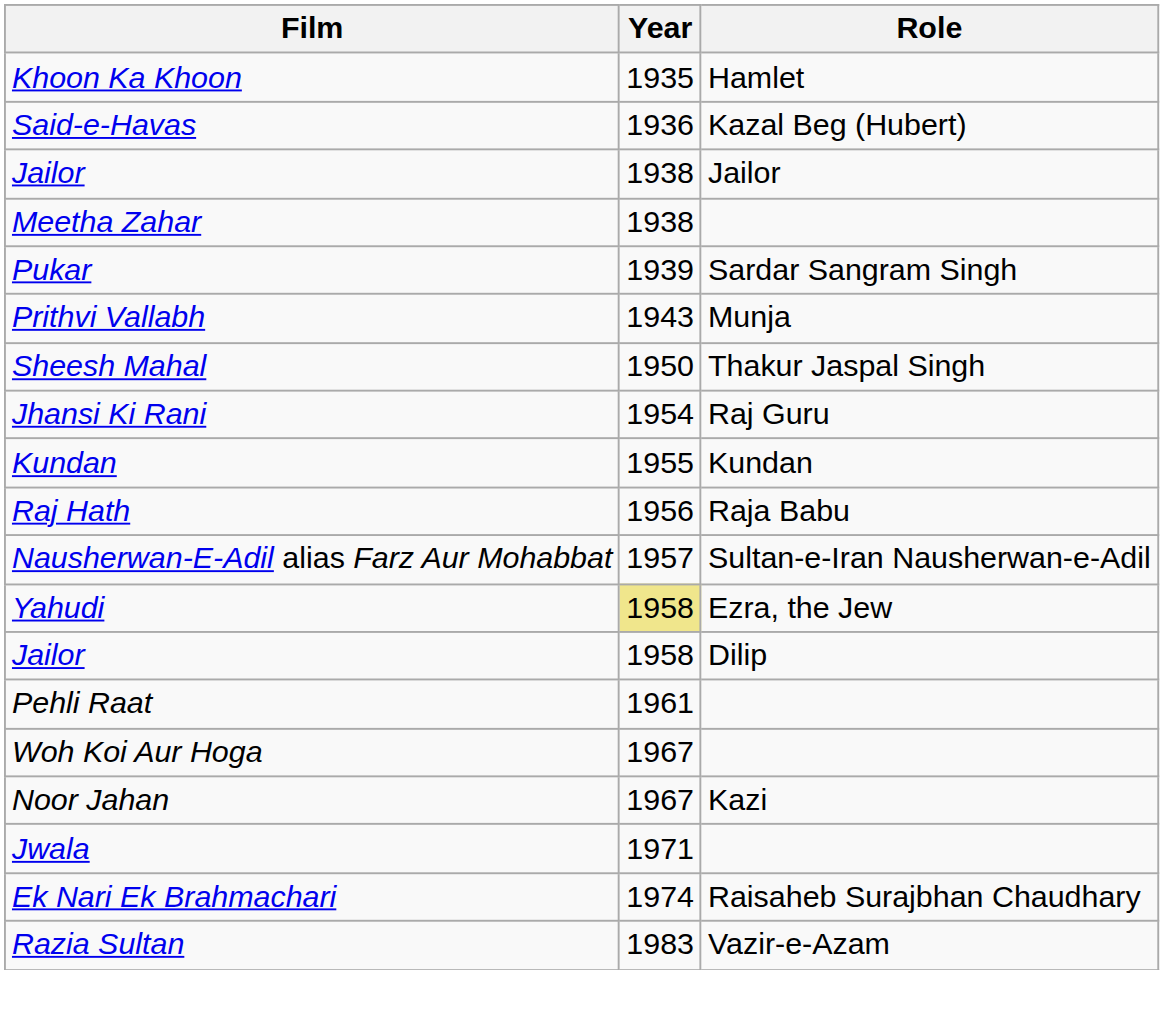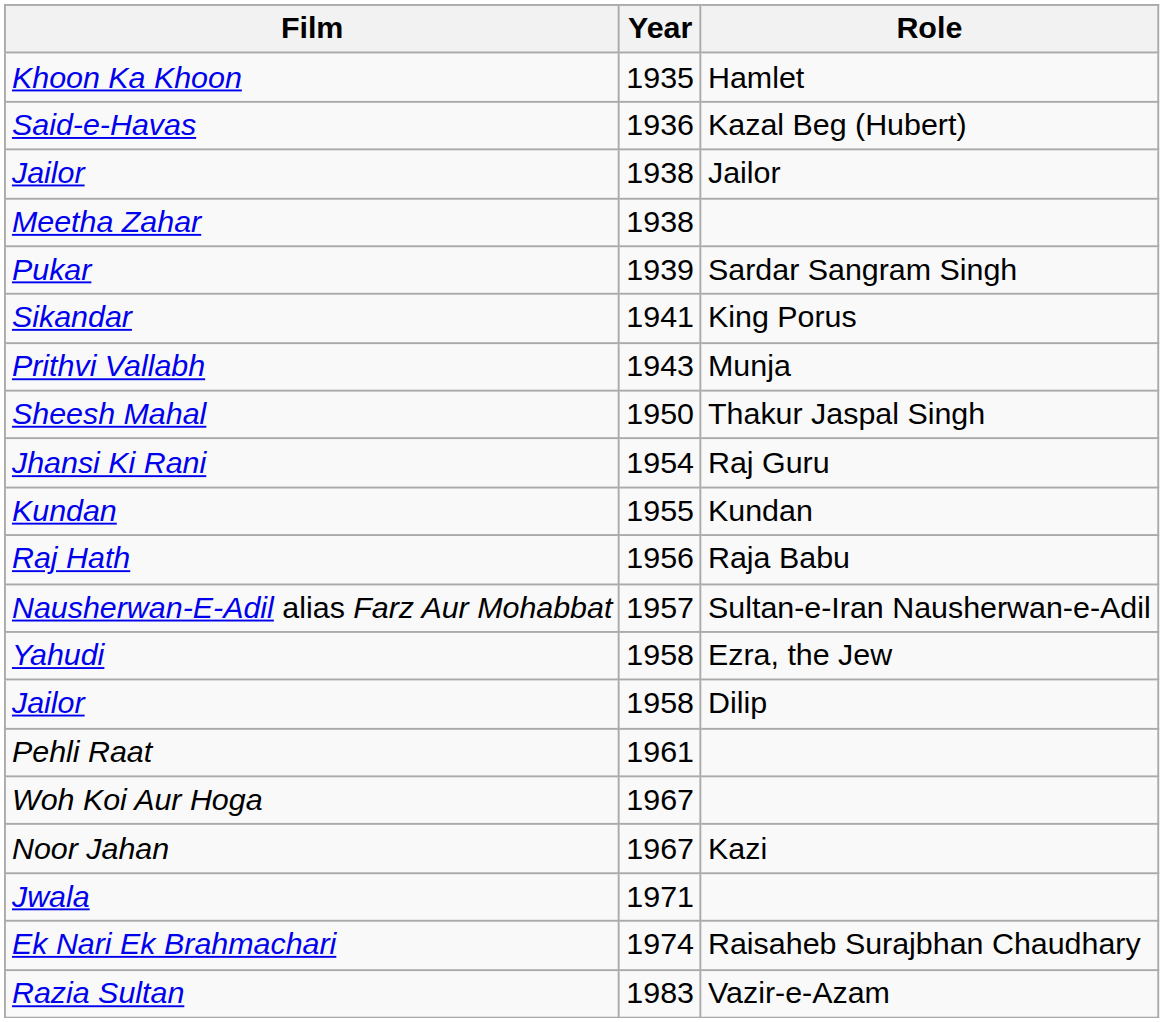 <table class="wikitable sortable">
 <tr>
 <th>Film</th>
 <th>Year</th>
 <th>Role</th>
 </tr>
 <tr>
 <td><em><a href='#'>Khoon Ka Khoon</a></em></td>
 <td>1935</td>
 <td>Hamlet</td>
 </tr>
 <tr>
 <td><em><a href='#'>Said-e-Havas</a></em></td>
 <td>1936</td>
 <td>Kazal Beg (Hubert)</td>
 </tr>
 <tr>
 <td><em><a href='#'>Jailor</a></em></td>
 <td>1938</td>
 <td>Jailor</td>
 </tr>
 <tr>
 <td><em><a href='#'>Meetha Zahar</a></em></td>
 <td>1938</td>
 <td></td>
 </tr>
 <tr>
 <td><em><a href='#'>Pukar</a></em></td>
 <td>1939</td>
 <td>Sardar Sangram Singh</td>
+</tr>
+<tr>
+<td><em><a href='#'>Sikandar</a></em></td>
+<td>1941</td>
+<td>King Porus</td>
 </tr>
 <tr>
 <td><em><a href='#'>Prithvi Vallabh</a></em></td>
 <td>1943</td>
 <td>Munja</td>
 </tr>
 <tr>
 <td><em><a href='#'>Sheesh Mahal</a></em></td>
 <td>1950</td>
 <td>Thakur Jaspal Singh</td>
 </tr>
 <tr>
 <td><em><a href='#'>Jhansi Ki Rani</a></em></td>
 <td>1954</td>
 <td>Raj Guru</td>
 </tr>
 <tr>
 <td><em><a href='#'>Kundan</a></em></td>
 <td>1955</td>
 <td>Kundan</td>
 </tr>
 <tr>
 <td><em><a href='#'>Raj Hath</a></em></td>
 <td>1956</td>
 <td>Raja Babu</td>
 </tr>
 <tr>
 <td><em><a href='#'>Nausherwan-E-Adil</a></em> alias <em>Farz Aur Mohabbat</em></td>
 <td>1957</td>
 <td>Sultan-e-Iran Nausherwan-e-Adil</td>
 </tr>
 <tr>
 <td><em><a href='#'>Yahudi</a></em></td>
-<td style="background: khaki;">1958</td>
+<td>1958</td>
 <td>Ezra, the Jew</td>
 </tr>
 <tr>
 <td><em><a href='#'>Jailor</a></em></td>
 <td>1958</td>
 <td>Dilip</td>
 </tr>
 <tr>
 <td><em>Pehli Raat</em></td>
 <td>1961</td>
 <td></td>
 </tr>
 <tr>
 <td><em>Woh Koi Aur Hoga</em></td>
 <td>1967</td>
 <td></td>
 </tr>
 <tr>
 <td><em>Noor Jahan</em></td>
 <td>1967</td>
 <td>Kazi</td>
 </tr>
 <tr>
 <td><em><a href='#'>Jwala</a></em></td>
 <td>1971</td>
 <td></td>
 </tr>
 <tr>
 <td><em><a href='#'>Ek Nari Ek Brahmachari</a></em></td>
 <td>1974</td>
 <td>Raisaheb Surajbhan Chaudhary</td>
 </tr>
 <tr>
 <td><em><a href='#'>Razia Sultan</a></em></td>
 <td>1983</td>
 <td>Vazir-e-Azam</td>
 </tr>
 </table>
